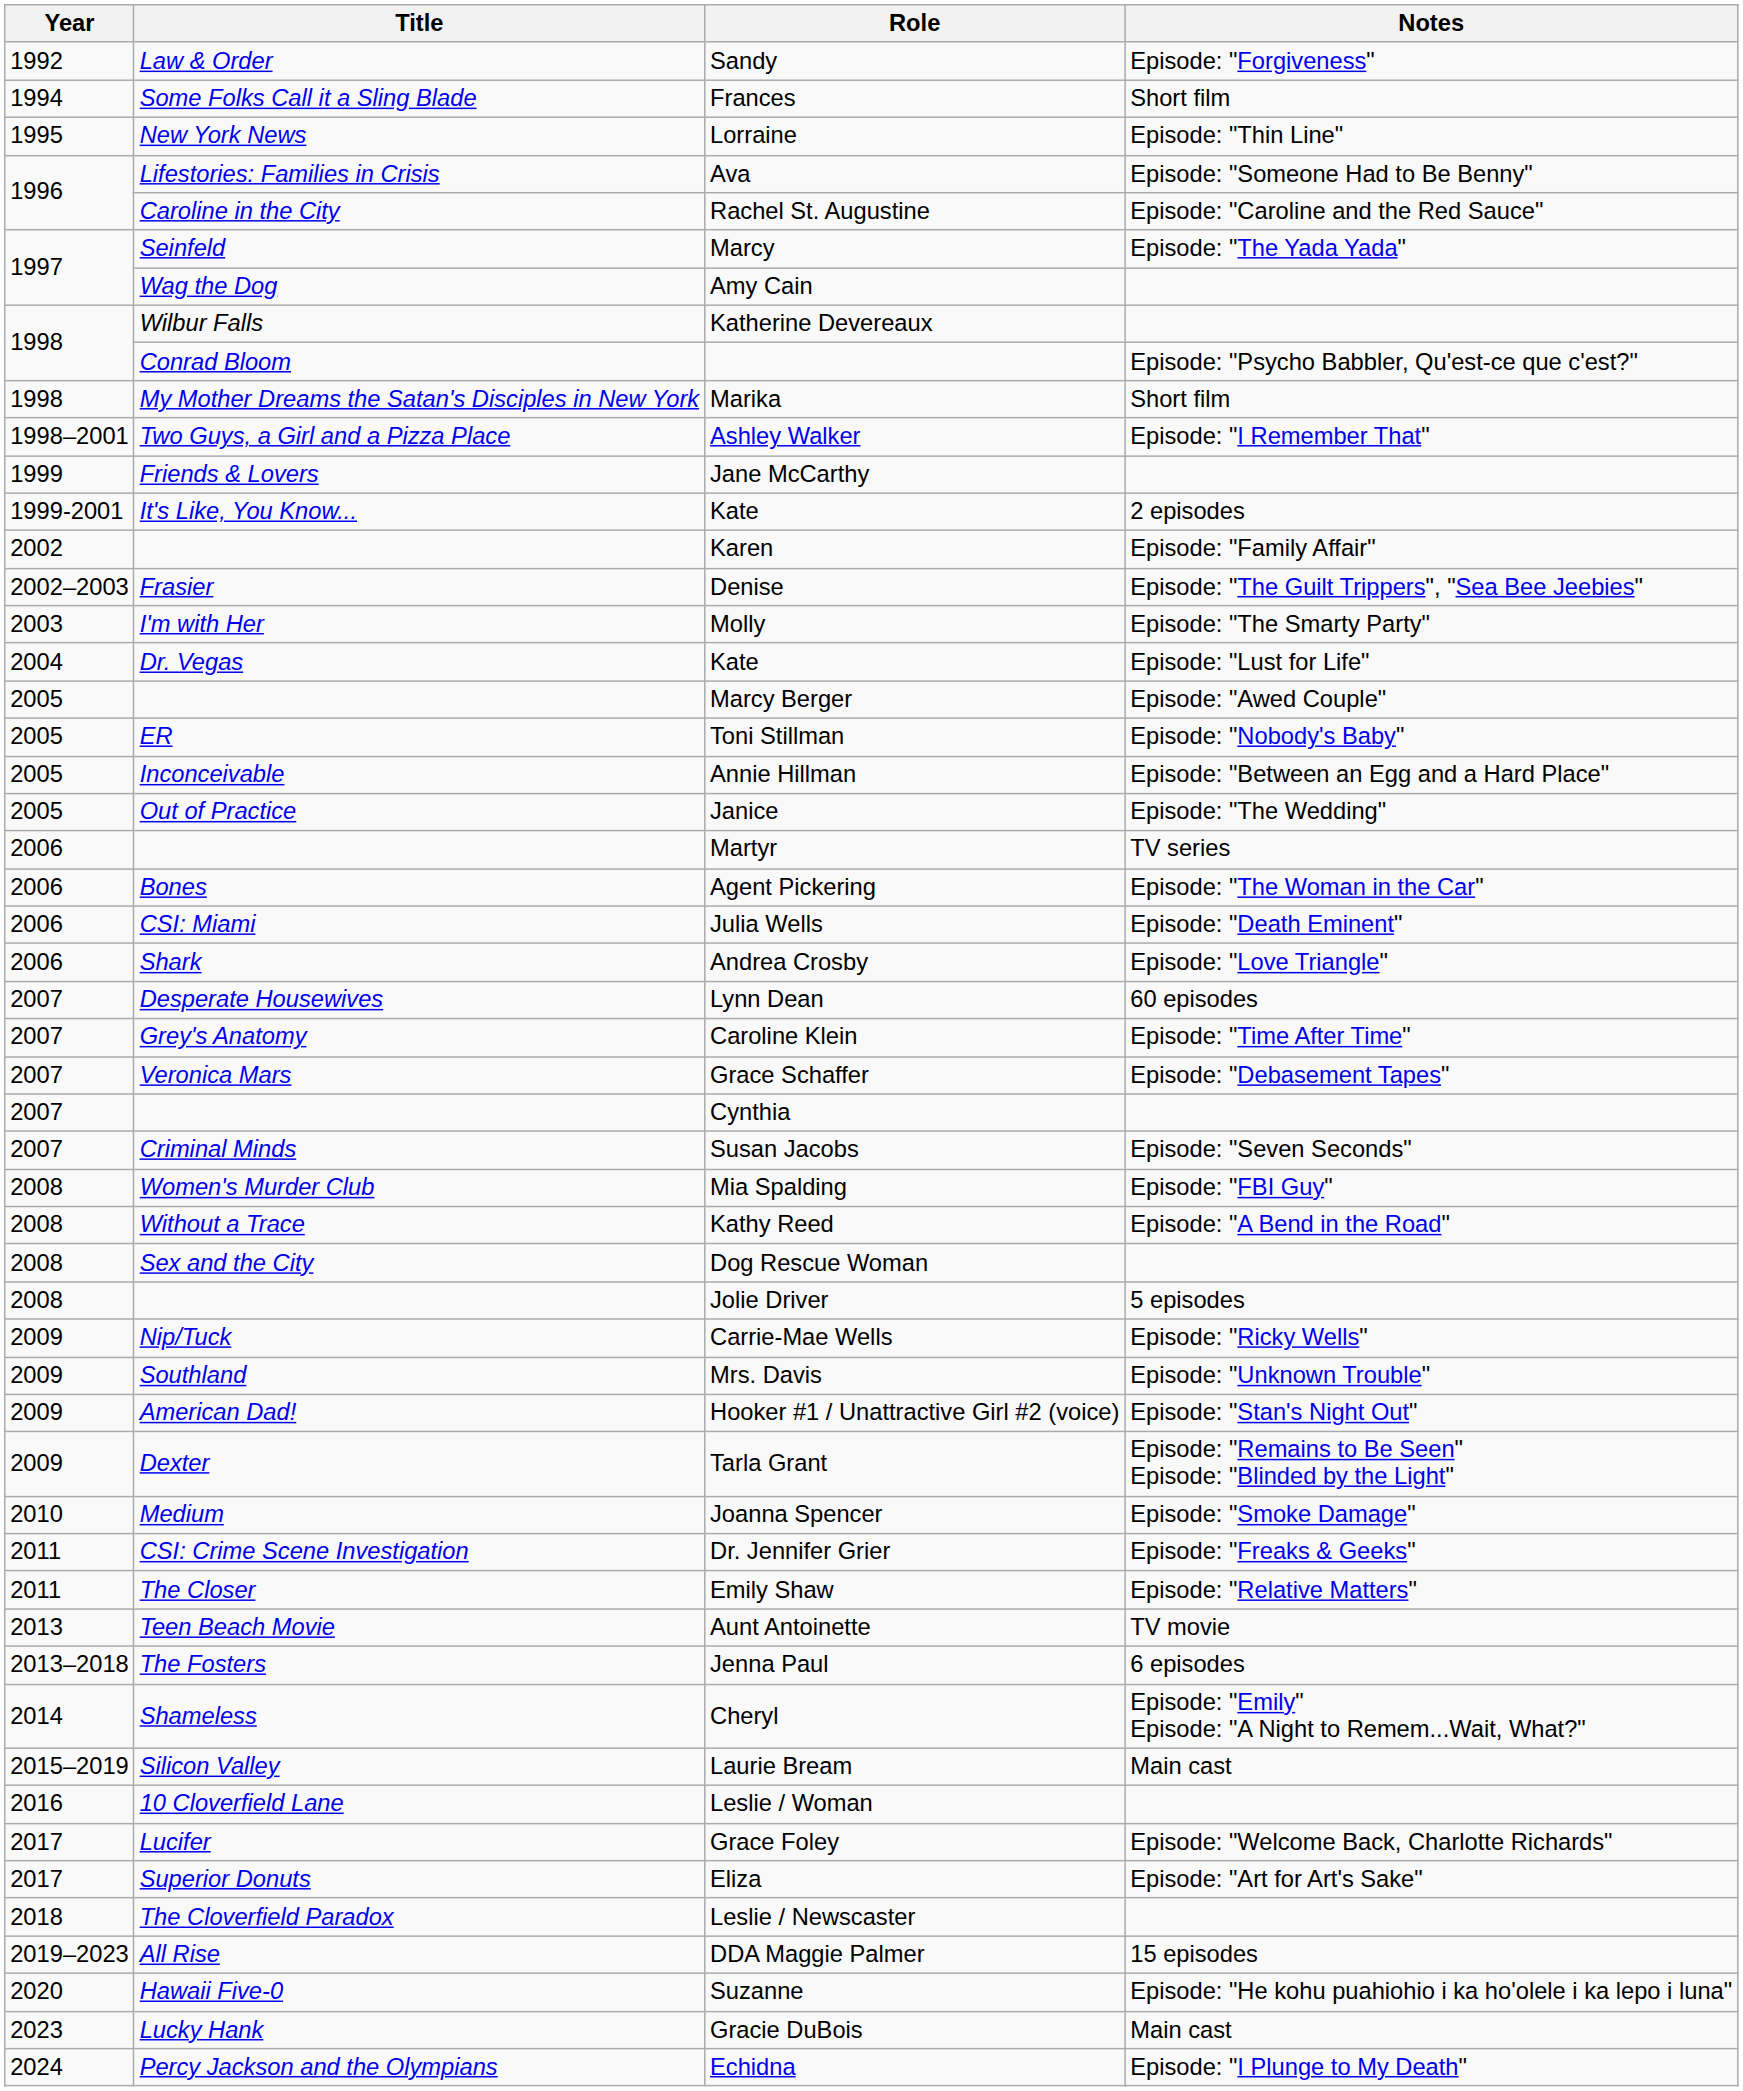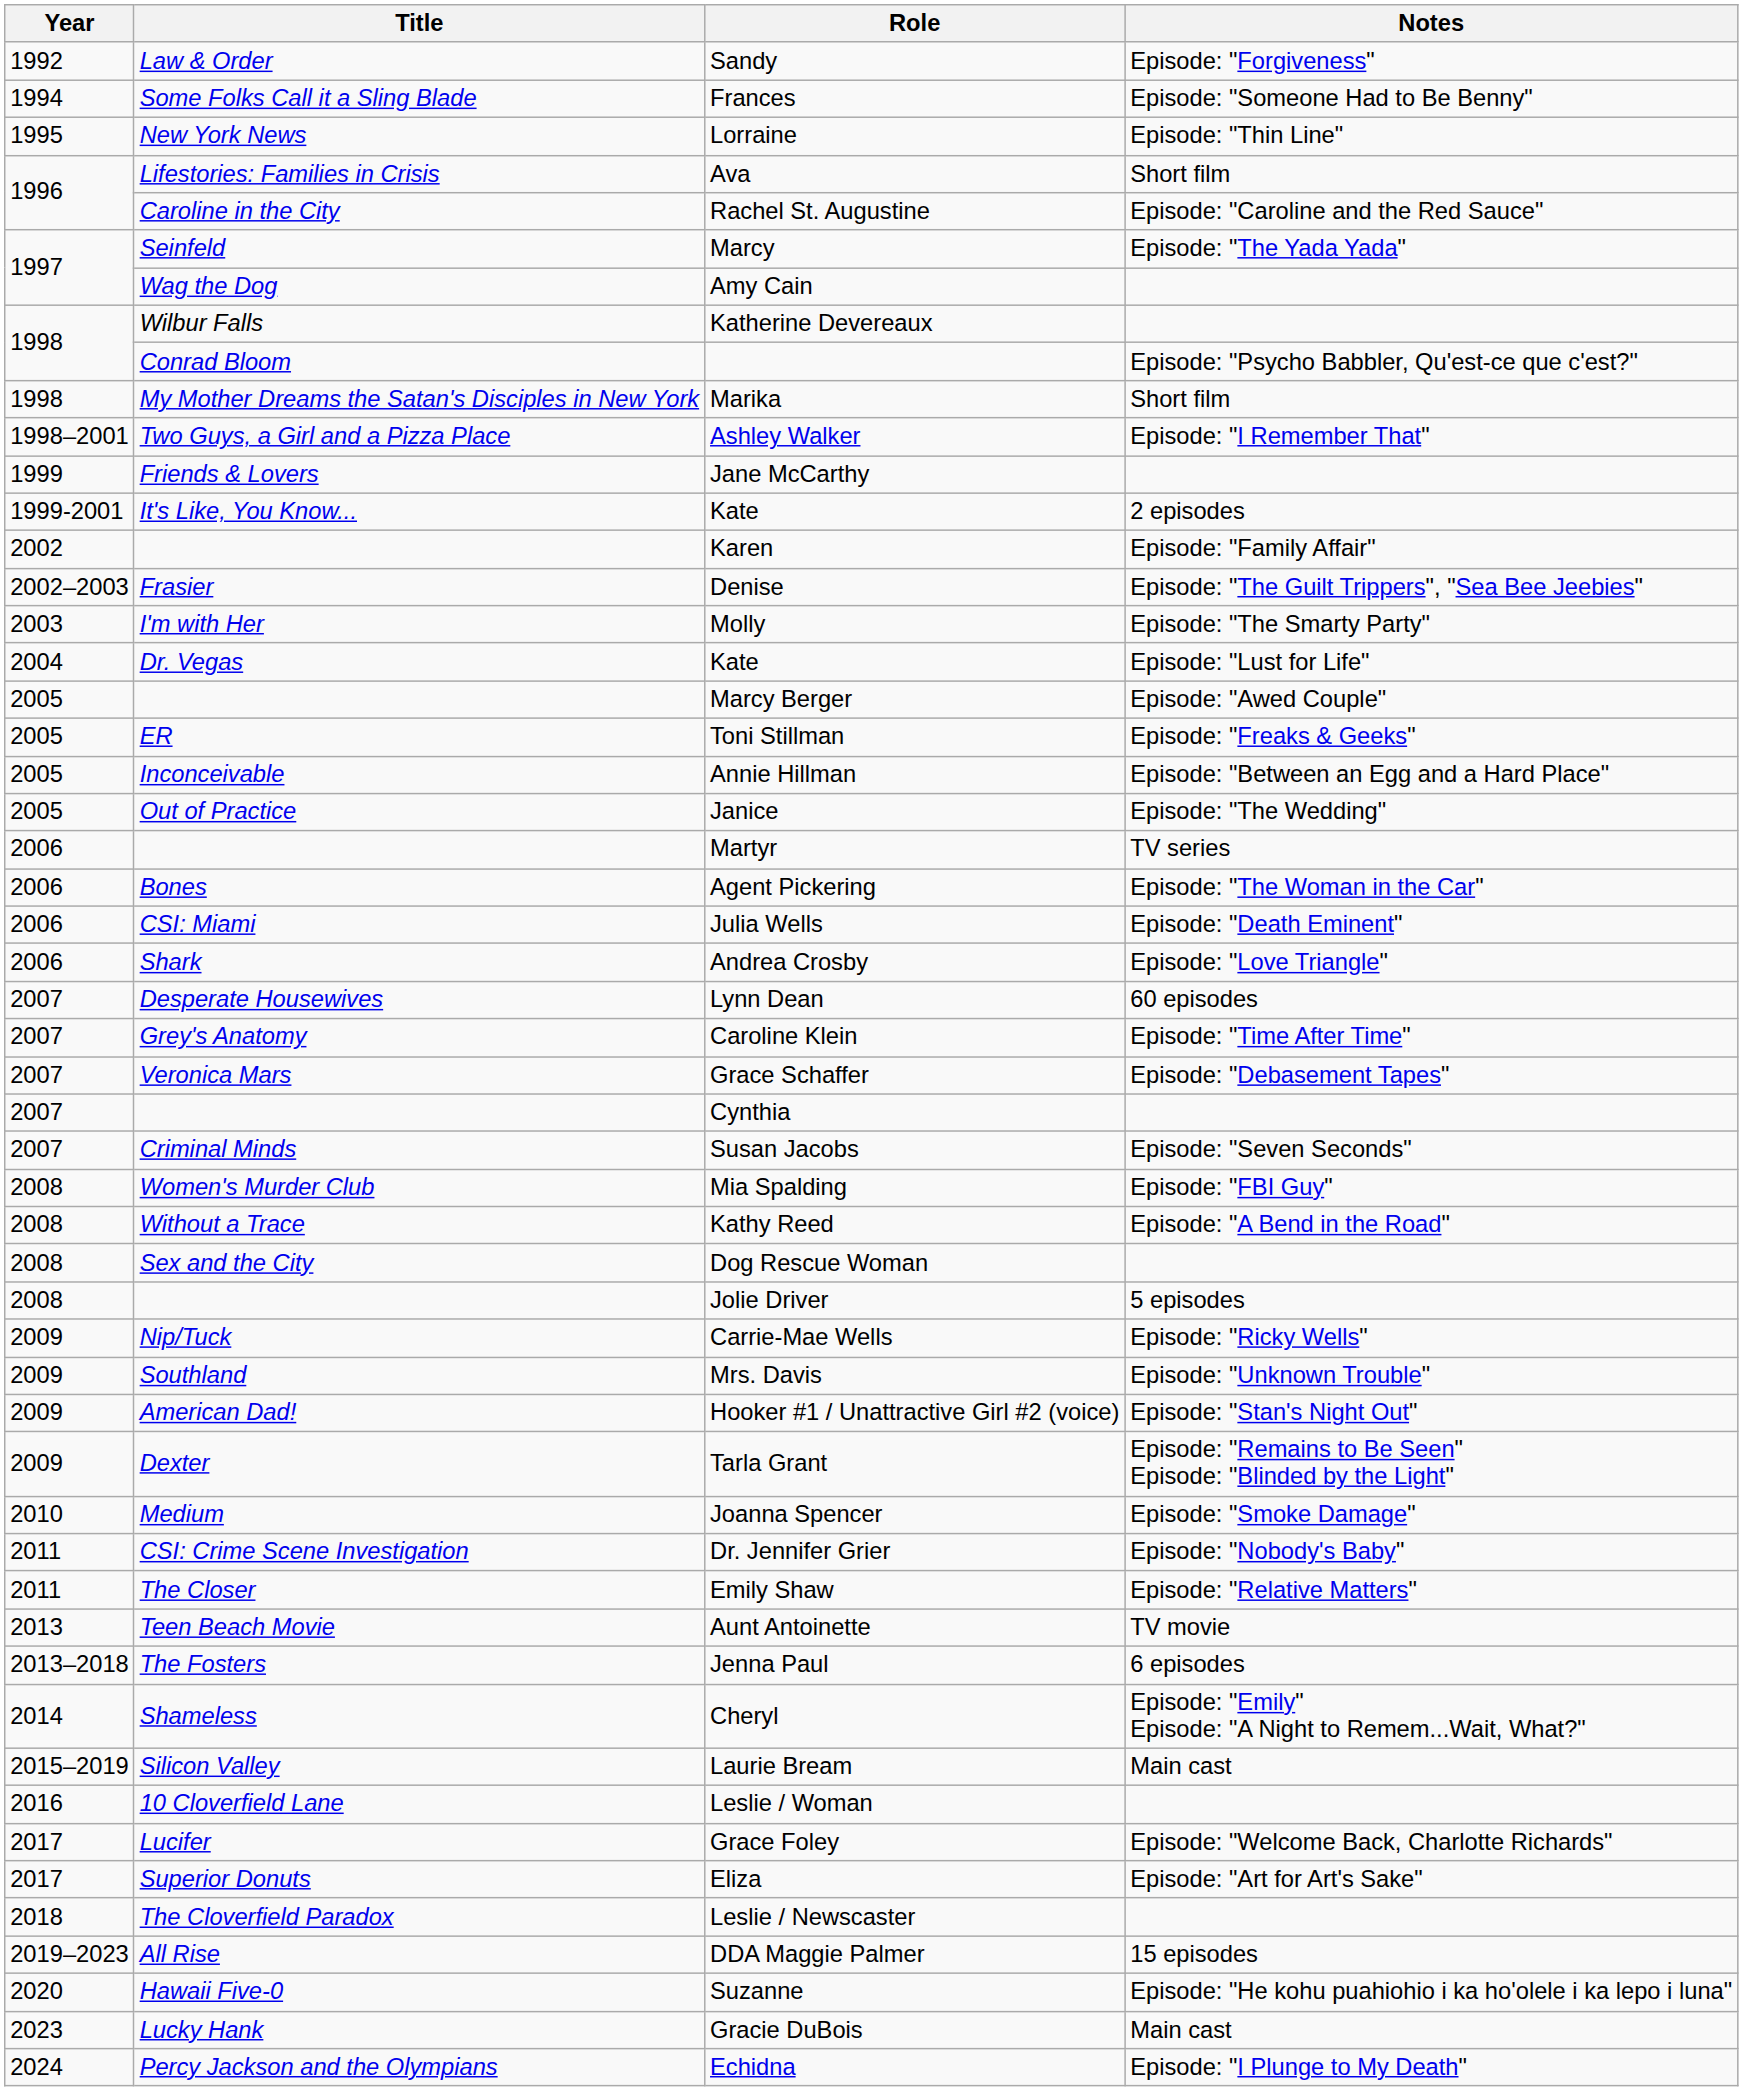 <table class="wikitable sortable">
 <tr>
 <th>Year</th>
 <th>Title</th>
 <th>Role</th>
 <th class="unsortable">Notes</th>
 </tr>
 <tr>
 <td>1992</td>
 <td><em><a href='#'>Law & Order</a></em></td>
 <td>Sandy</td>
 <td>Episode: "<a href='#'>Forgiveness</a>"</td>
 </tr>
 <tr>
 <td>1994</td>
 <td><em><a href='#'>Some Folks Call it a Sling Blade</a></em></td>
 <td>Frances</td>
-<td>Short film</td>
+<td>Episode: "Someone Had to Be Benny"</td>
 </tr>
 <tr>
 <td>1995</td>
 <td><em><a href='#'>New York News</a></em></td>
 <td>Lorraine</td>
 <td>Episode: "Thin Line"</td>
 </tr>
 <tr>
 <td rowspan="2">1996</td>
 <td><em><a href='#'>Lifestories: Families in Crisis</a></em></td>
 <td>Ava</td>
-<td>Episode: "Someone Had to Be Benny"</td>
+<td>Short film</td>
 </tr>
 <tr>
 <td><em><a href='#'>Caroline in the City</a></em></td>
 <td>Rachel St. Augustine</td>
 <td>Episode: "Caroline and the Red Sauce"</td>
 </tr>
 <tr>
 <td rowspan="2">1997</td>
 <td><em><a href='#'>Seinfeld</a></em></td>
 <td>Marcy</td>
 <td>Episode: "<a href='#'>The Yada Yada</a>"</td>
 </tr>
 <tr>
 <td><em><a href='#'>Wag the Dog</a></em></td>
 <td>Amy Cain</td>
 <td></td>
 </tr>
 <tr>
 <td rowspan="2">1998</td>
 <td><em>Wilbur Falls</em></td>
 <td>Katherine Devereaux</td>
 <td></td>
 </tr>
 <tr>
 <td><em><a href='#'>Conrad Bloom</a></em></td>
 <td></td>
 <td>Episode: "Psycho Babbler, Qu'est-ce que c'est?"</td>
 </tr>
 <tr>
 <td>1998</td>
 <td><em><a href='#'>My Mother Dreams the Satan's Disciples in New York</a></em></td>
 <td>Marika</td>
 <td>Short film</td>
 </tr>
 <tr>
 <td>1998–2001</td>
 <td><em><a href='#'>Two Guys, a Girl and a Pizza Place</a></em></td>
 <td><a href='#'>Ashley Walker</a></td>
 <td>Episode: "<a href='#'>I Remember That</a>"</td>
 </tr>
 <tr>
 <td>1999</td>
 <td><em><a href='#'>Friends & Lovers</a></em></td>
 <td>Jane McCarthy</td>
 <td></td>
 </tr>
 <tr>
 <td>1999-2001</td>
 <td><em><a href='#'>It's Like, You Know...</a></em></td>
 <td>Kate</td>
 <td>2 episodes</td>
 </tr>
 <tr>
 <td>2002</td>
 <td><em></em></td>
 <td>Karen</td>
 <td>Episode: "Family Affair"</td>
 </tr>
 <tr>
 <td>2002–2003</td>
 <td><em><a href='#'>Frasier</a></em></td>
 <td>Denise</td>
 <td>Episode: "<a href='#'>The Guilt Trippers</a>", "<a href='#'>Sea Bee Jeebies</a>"</td>
 </tr>
 <tr>
 <td>2003</td>
 <td><em><a href='#'>I'm with Her</a></em></td>
 <td>Molly</td>
 <td>Episode: "The Smarty Party"</td>
 </tr>
 <tr>
 <td>2004</td>
 <td><em><a href='#'>Dr. Vegas</a></em></td>
 <td>Kate</td>
 <td>Episode: "Lust for Life"</td>
 </tr>
 <tr>
 <td>2005</td>
 <td><em></em></td>
 <td>Marcy Berger</td>
 <td>Episode: "Awed Couple"</td>
 </tr>
 <tr>
 <td>2005</td>
 <td><em><a href='#'>ER</a></em></td>
 <td>Toni Stillman</td>
-<td>Episode: "<a href='#'>Nobody's Baby</a>"</td>
+<td>Episode: "<a href='#'>Freaks & Geeks</a>"</td>
 </tr>
 <tr>
 <td>2005</td>
 <td><em><a href='#'>Inconceivable</a></em></td>
 <td>Annie Hillman</td>
 <td>Episode: "Between an Egg and a Hard Place"</td>
 </tr>
 <tr>
 <td>2005</td>
 <td><em><a href='#'>Out of Practice</a></em></td>
 <td>Janice</td>
 <td>Episode: "The Wedding"</td>
 </tr>
 <tr>
 <td>2006</td>
 <td><em></em></td>
 <td>Martyr</td>
 <td>TV series</td>
 </tr>
 <tr>
 <td>2006</td>
 <td><em><a href='#'>Bones</a></em></td>
 <td>Agent Pickering</td>
 <td>Episode: "<a href='#'>The Woman in the Car</a>"</td>
 </tr>
 <tr>
 <td>2006</td>
 <td><em><a href='#'>CSI: Miami</a></em></td>
 <td>Julia Wells</td>
 <td>Episode: "<a href='#'>Death Eminent</a>"</td>
 </tr>
 <tr>
 <td>2006</td>
 <td><em><a href='#'>Shark</a></em></td>
 <td>Andrea Crosby</td>
 <td>Episode: "<a href='#'>Love Triangle</a>"</td>
 </tr>
 <tr>
 <td>2007</td>
 <td><em><a href='#'>Desperate Housewives</a></em></td>
 <td>Lynn Dean</td>
 <td>60 episodes</td>
 </tr>
 <tr>
 <td>2007</td>
 <td><em><a href='#'>Grey's Anatomy</a></em></td>
 <td>Caroline Klein</td>
 <td>Episode: "<a href='#'>Time After Time</a>"</td>
 </tr>
 <tr>
 <td>2007</td>
 <td><em><a href='#'>Veronica Mars</a></em></td>
 <td>Grace Schaffer</td>
 <td>Episode: "<a href='#'>Debasement Tapes</a>"</td>
 </tr>
 <tr>
 <td>2007</td>
 <td><em></em></td>
 <td>Cynthia</td>
 <td></td>
 </tr>
 <tr>
 <td>2007</td>
 <td><em><a href='#'>Criminal Minds</a></em></td>
 <td>Susan Jacobs</td>
 <td>Episode: "Seven Seconds"</td>
 </tr>
 <tr>
 <td>2008</td>
 <td><em><a href='#'>Women's Murder Club</a></em></td>
 <td>Mia Spalding</td>
 <td>Episode: "<a href='#'>FBI Guy</a>"</td>
 </tr>
 <tr>
 <td>2008</td>
 <td><em><a href='#'>Without a Trace</a></em></td>
 <td>Kathy Reed</td>
 <td>Episode: "<a href='#'>A Bend in the Road</a>"</td>
 </tr>
 <tr>
 <td>2008</td>
 <td><em><a href='#'>Sex and the City</a></em></td>
 <td>Dog Rescue Woman</td>
 <td></td>
 </tr>
 <tr>
 <td>2008</td>
 <td><em></em></td>
 <td>Jolie Driver</td>
 <td>5 episodes</td>
 </tr>
 <tr>
 <td>2009</td>
 <td><em><a href='#'>Nip/Tuck</a></em></td>
 <td>Carrie-Mae Wells</td>
 <td>Episode: "<a href='#'>Ricky Wells</a>"</td>
 </tr>
 <tr>
 <td>2009</td>
 <td><em><a href='#'>Southland</a></em></td>
 <td>Mrs. Davis</td>
 <td>Episode: "<a href='#'>Unknown Trouble</a>"</td>
 </tr>
 <tr>
 <td>2009</td>
 <td><em><a href='#'>American Dad!</a></em></td>
 <td>Hooker #1 / Unattractive Girl #2 (voice)</td>
 <td>Episode: "<a href='#'>Stan's Night Out</a>"</td>
 </tr>
 <tr>
 <td>2009</td>
 <td><em><a href='#'>Dexter</a></em></td>
 <td>Tarla Grant</td>
 <td>Episode: "<a href='#'>Remains to Be Seen</a>"<br>Episode: "<a href='#'>Blinded by the Light</a>"</td>
 </tr>
 <tr>
 <td>2010</td>
 <td><em><a href='#'>Medium</a></em></td>
 <td>Joanna Spencer</td>
 <td>Episode: "<a href='#'>Smoke Damage</a>"</td>
 </tr>
 <tr>
 <td>2011</td>
 <td><em><a href='#'>CSI: Crime Scene Investigation</a></em></td>
 <td>Dr. Jennifer Grier</td>
-<td>Episode: "<a href='#'>Freaks & Geeks</a>"</td>
+<td>Episode: "<a href='#'>Nobody's Baby</a>"</td>
 </tr>
 <tr>
 <td>2011</td>
 <td><em><a href='#'>The Closer</a></em></td>
 <td>Emily Shaw</td>
 <td>Episode: "<a href='#'>Relative Matters</a>"</td>
 </tr>
 <tr>
 <td>2013</td>
 <td><em><a href='#'>Teen Beach Movie</a></em></td>
 <td>Aunt Antoinette</td>
 <td>TV movie</td>
 </tr>
 <tr>
 <td>2013–2018</td>
 <td><em><a href='#'>The Fosters</a></em></td>
 <td>Jenna Paul</td>
 <td>6 episodes</td>
 </tr>
 <tr>
 <td>2014</td>
 <td><em><a href='#'>Shameless</a></em></td>
 <td>Cheryl</td>
 <td>Episode: "<a href='#'>Emily</a>" <br> Episode: "A Night to Remem...Wait, What?"</td>
 </tr>
 <tr>
 <td>2015–2019</td>
 <td><em><a href='#'>Silicon Valley</a></em></td>
 <td>Laurie Bream</td>
 <td>Main cast</td>
 </tr>
 <tr>
 <td>2016</td>
 <td><em><a href='#'>10 Cloverfield Lane</a></em></td>
 <td>Leslie / Woman</td>
 <td></td>
 </tr>
 <tr>
 <td>2017</td>
 <td><em><a href='#'>Lucifer</a></em></td>
 <td>Grace Foley</td>
 <td>Episode: "Welcome Back, Charlotte Richards"</td>
 </tr>
 <tr>
 <td>2017</td>
 <td><em><a href='#'>Superior Donuts</a></em></td>
 <td>Eliza</td>
 <td>Episode: "Art for Art's Sake"</td>
 </tr>
 <tr>
 <td>2018</td>
 <td><em><a href='#'>The Cloverfield Paradox</a></em></td>
 <td>Leslie / Newscaster</td>
 <td></td>
 </tr>
 <tr>
 <td>2019–2023</td>
 <td><em><a href='#'>All Rise</a></em></td>
 <td>DDA Maggie Palmer</td>
 <td>15 episodes</td>
 </tr>
 <tr>
 <td>2020</td>
 <td><em><a href='#'>Hawaii Five-0</a></em></td>
 <td>Suzanne</td>
 <td>Episode: "He kohu puahiohio i ka ho'olele i ka lepo i luna"</td>
 </tr>
 <tr>
 <td>2023</td>
 <td><em><a href='#'>Lucky Hank</a></em></td>
 <td>Gracie DuBois</td>
 <td>Main cast</td>
 </tr>
 <tr>
 <td>2024</td>
 <td><em><a href='#'>Percy Jackson and the Olympians</a></em></td>
 <td><a href='#'>Echidna</a></td>
 <td>Episode: "<a href='#'>I Plunge to My Death</a>"</td>
 </tr>
 </table>
